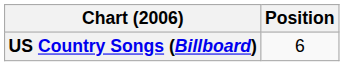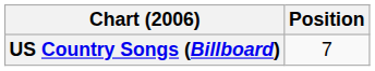 <table class="wikitable plainrowheaders">
 <tr>
 <th scope="col">Chart (2006)</th>
 <th scope="col">Position</th>
 </tr>
 <tr>
 <th scope="row">US <a href='#'>Country Songs</a> (<em><a href='#'>Billboard</a></em>)</th>
-<td align="center">6</td>
+<td align="center">7</td>
 </tr>
 </table>
